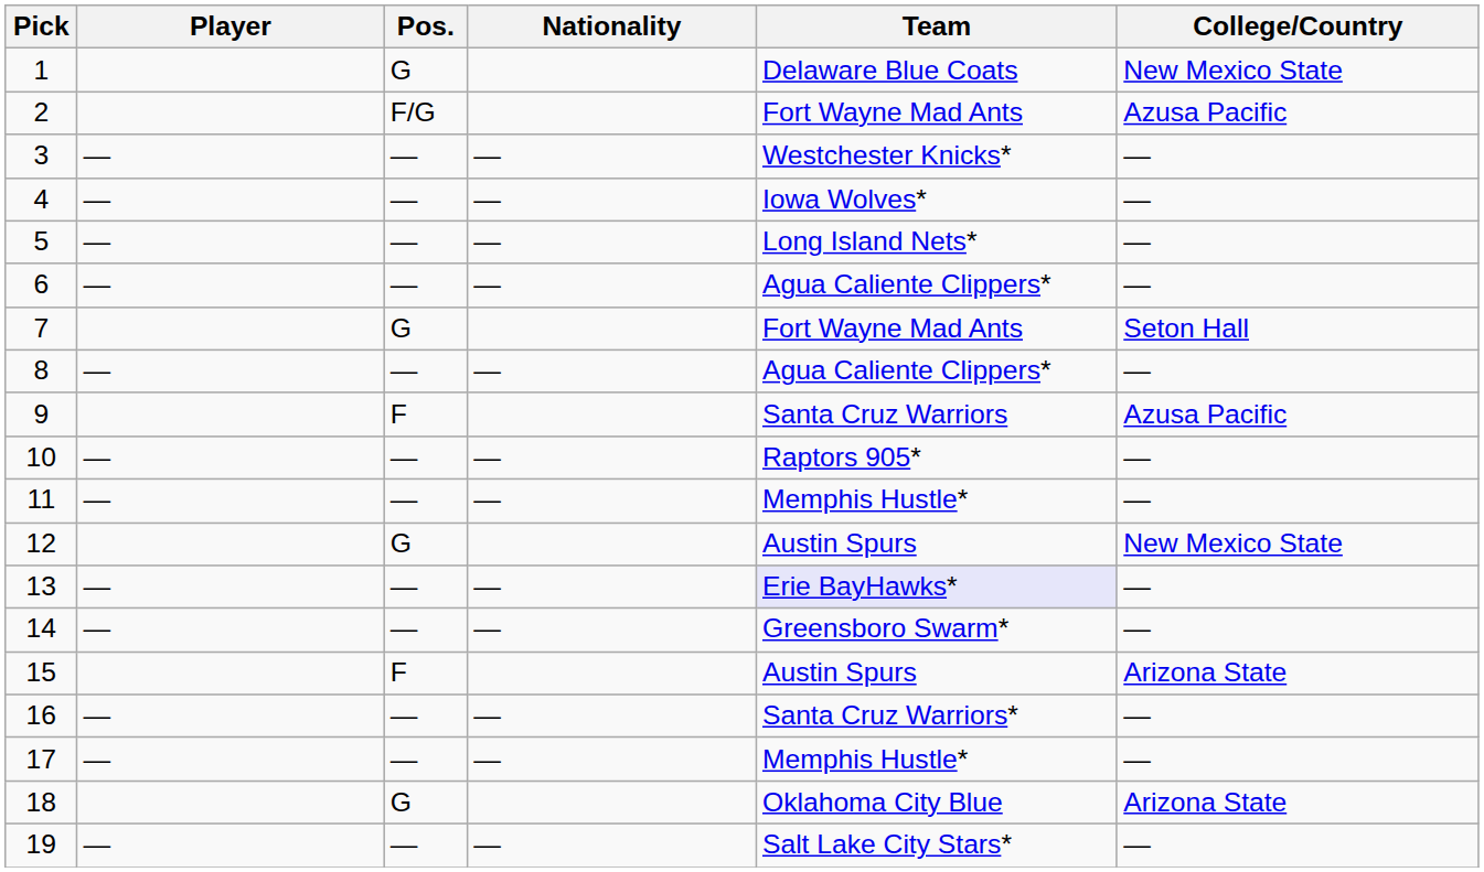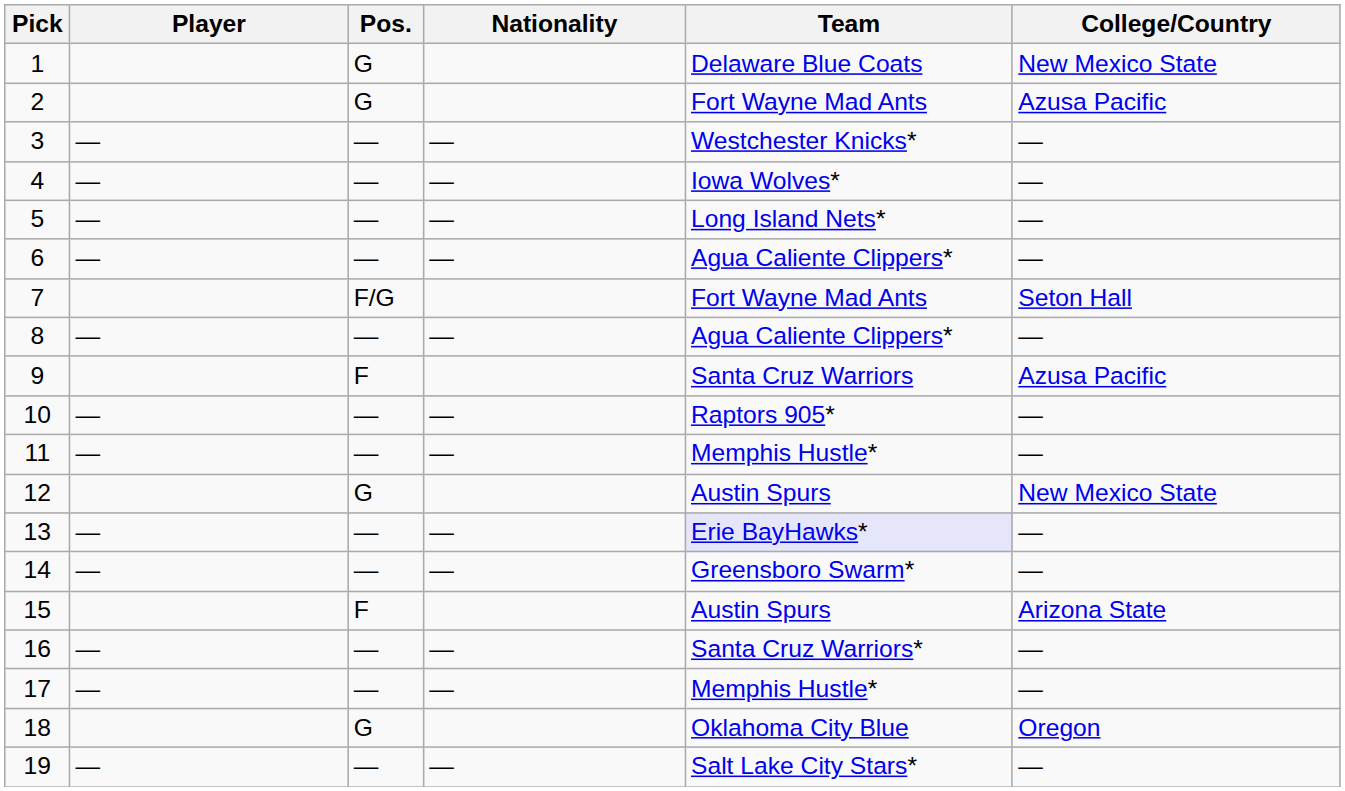 <table class="wikitable sortable">
 <tr>
 <th width="1%">Pick</th>
 <th width="17%">Player</th>
 <th width="4%">Pos.</th>
 <th width="16%">Nationality</th>
 <th width="20%" class="unsortable">Team</th>
 <th width="20%">College/Country</th>
 </tr>
 <tr>
 <td align=center>1</td>
 <td></td>
 <td>G</td>
 <td></td>
 <td><a href='#'>Delaware Blue Coats</a></td>
 <td><a href='#'>New Mexico State</a></td>
 </tr>
 <tr>
 <td align=center>2</td>
 <td></td>
-<td>F/G</td>
+<td>G</td>
 <td></td>
 <td><a href='#'>Fort Wayne Mad Ants</a></td>
 <td><a href='#'>Azusa Pacific</a></td>
 </tr>
 <tr>
 <td align=center>3</td>
 <td>—</td>
 <td>—</td>
 <td>—</td>
 <td><a href='#'>Westchester Knicks</a>*</td>
 <td>—</td>
 </tr>
 <tr>
 <td align=center>4</td>
 <td>—</td>
 <td>—</td>
 <td>—</td>
 <td><a href='#'>Iowa Wolves</a>*</td>
 <td>—</td>
 </tr>
 <tr>
 <td align=center>5</td>
 <td>—</td>
 <td>—</td>
 <td>—</td>
 <td><a href='#'>Long Island Nets</a>*</td>
 <td>—</td>
 </tr>
 <tr>
 <td align=center>6</td>
 <td>—</td>
 <td>—</td>
 <td>—</td>
 <td><a href='#'>Agua Caliente Clippers</a>*</td>
 <td>—</td>
 </tr>
 <tr>
 <td align=center>7</td>
 <td></td>
-<td>G</td>
+<td>F/G</td>
 <td></td>
 <td><a href='#'>Fort Wayne Mad Ants</a></td>
 <td><a href='#'>Seton Hall</a></td>
 </tr>
 <tr>
 <td align=center>8</td>
 <td>—</td>
 <td>—</td>
 <td>—</td>
 <td><a href='#'>Agua Caliente Clippers</a>*</td>
 <td>—</td>
 </tr>
 <tr>
 <td align=center>9</td>
 <td></td>
 <td>F</td>
 <td></td>
 <td><a href='#'>Santa Cruz Warriors</a></td>
 <td><a href='#'>Azusa Pacific</a></td>
 </tr>
 <tr>
 <td align=center>10</td>
 <td>—</td>
 <td>—</td>
 <td>—</td>
 <td><a href='#'>Raptors 905</a>*</td>
 <td>—</td>
 </tr>
 <tr>
 <td align=center>11</td>
 <td>—</td>
 <td>—</td>
 <td>—</td>
 <td><a href='#'>Memphis Hustle</a>*</td>
 <td>—</td>
 </tr>
 <tr>
 <td align=center>12</td>
 <td></td>
 <td>G</td>
 <td></td>
 <td><a href='#'>Austin Spurs</a></td>
 <td><a href='#'>New Mexico State</a></td>
 </tr>
 <tr>
 <td align=center>13</td>
 <td>—</td>
 <td>—</td>
 <td>—</td>
 <td style="background: lavender;"><a href='#'>Erie BayHawks</a>*</td>
 <td>—</td>
 </tr>
 <tr>
 <td align=center>14</td>
 <td>—</td>
 <td>—</td>
 <td>—</td>
 <td><a href='#'>Greensboro Swarm</a>*</td>
 <td>—</td>
 </tr>
 <tr>
 <td align=center>15</td>
 <td></td>
 <td>F</td>
 <td></td>
 <td><a href='#'>Austin Spurs</a></td>
 <td><a href='#'>Arizona State</a></td>
 </tr>
 <tr>
 <td align=center>16</td>
 <td>—</td>
 <td>—</td>
 <td>—</td>
 <td><a href='#'>Santa Cruz Warriors</a>*</td>
 <td>—</td>
 </tr>
 <tr>
 <td align=center>17</td>
 <td>—</td>
 <td>—</td>
 <td>—</td>
 <td><a href='#'>Memphis Hustle</a>*</td>
 <td>—</td>
 </tr>
 <tr>
 <td align=center>18</td>
 <td></td>
 <td>G</td>
 <td></td>
 <td><a href='#'>Oklahoma City Blue</a></td>
-<td><a href='#'>Arizona State</a></td>
+<td><a href='#'>Oregon</a></td>
 </tr>
 <tr>
 <td align=center>19</td>
 <td>—</td>
 <td>—</td>
 <td>—</td>
 <td><a href='#'>Salt Lake City Stars</a>*</td>
 <td>—</td>
 </tr>
 </table>
